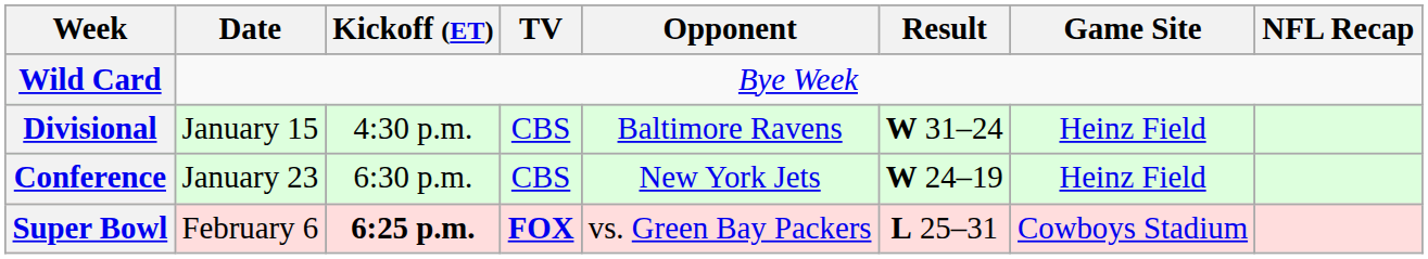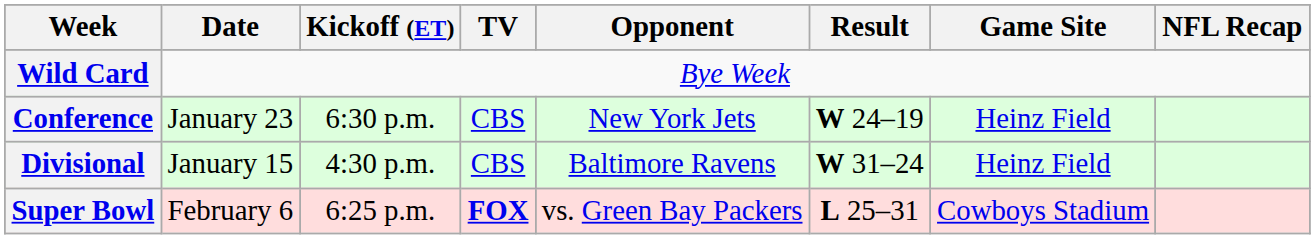 <table class="wikitable">
 <tr>
 <th>Week</th>
 <th>Date</th>
 <th>Kickoff <small>(<a href='#'>ET</a>)</small></th>
 <th>TV</th>
 <th>Opponent</th>
 <th>Result</th>
 <th>Game Site</th>
 <th>NFL Recap</th>
 </tr>
 <tr>
 <th><a href='#'>Wild Card</a></th>
 <td colspan="7" style="text-align:center;"><em><a href='#'>Bye Week</a></em></td>
 </tr>
 <tr style="background:#dfd;">
+<th><a href='#'>Conference</a></th>
+<td>January 23</td>
+<td style="text-align:center;">6:30 p.m.</td>
+<td style="text-align:center;"><a href='#'>CBS</a></td>
+<td style="text-align:center;"><a href='#'>New York Jets</a></td>
+<td style="text-align:center;"><strong>W</strong> 24–19</td>
+<td style="text-align:center;"><a href='#'>Heinz Field</a></td>
+<td style="text-align:center;"></td>
+</tr>
+<tr style="background:#dfd;">
 <th><a href='#'>Divisional</a></th>
 <td>January 15</td>
 <td style="text-align:center;">4:30 p.m.</td>
 <td style="text-align:center;"><a href='#'>CBS</a></td>
 <td style="text-align:center;"><a href='#'>Baltimore Ravens</a></td>
 <td style="text-align:center;"><strong>W</strong> 31–24</td>
 <td style="text-align:center;"><a href='#'>Heinz Field</a></td>
 <td style="text-align:center;"></td>
 </tr>
-<tr style="background:#dfd;">
-<th><a href='#'>Conference</a></th>
-<td>January 23</td>
-<td style="text-align:center;">6:30 p.m.</td>
-<td style="text-align:center;"><a href='#'>CBS</a></td>
-<td style="text-align:center;"><a href='#'>New York Jets</a></td>
-<td style="text-align:center;"><strong>W</strong> 24–19</td>
-<td style="text-align:center;"><a href='#'>Heinz Field</a></td>
-<td style="text-align:center;"></td>
-</tr>
 <tr style="background:#fdd;">
 <th><a href='#'>Super Bowl</a></th>
 <td>February 6</td>
-<td style="text-align:center;"><strong>6:25 p.m.</strong></td>
+<td style="text-align:center;">6:25 p.m.</td>
 <td style="text-align:center;"><strong><a href='#'>FOX</a></strong></td>
 <td style="text-align:center;">vs. <a href='#'>Green Bay Packers</a></td>
 <td style="text-align:center;"><strong>L</strong> 25–31</td>
 <td style="text-align:center;"><a href='#'>Cowboys Stadium</a></td>
 <td style="text-align:center;"></td>
 </tr>
 </table>
